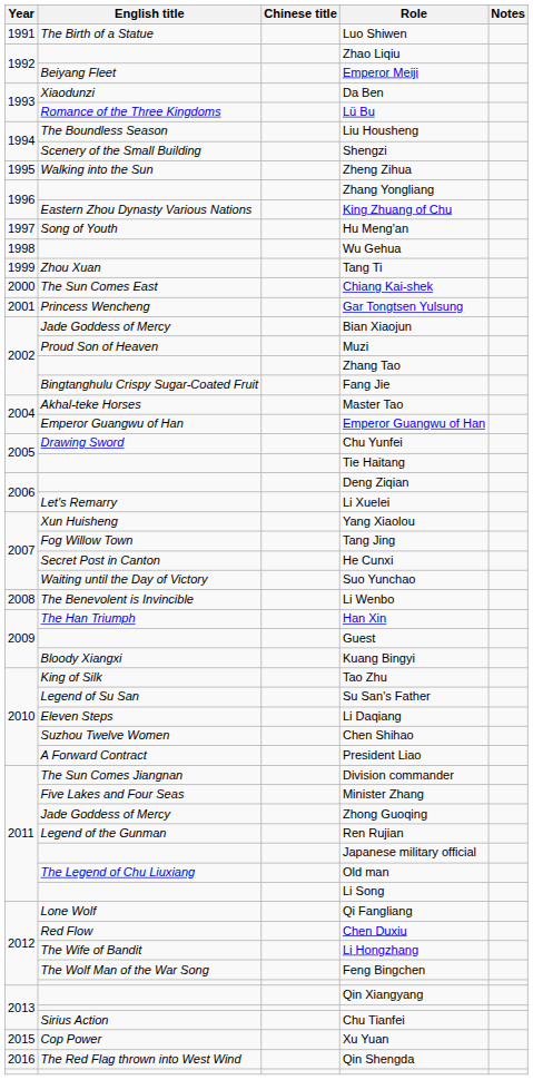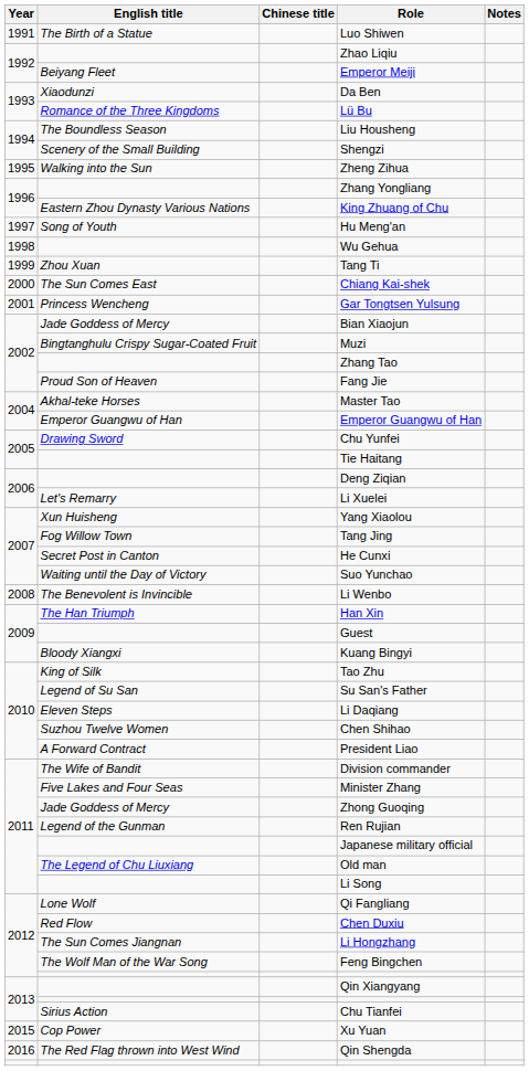 <table class="wikitable">
 <tr>
 <th>Year</th>
 <th>English title</th>
 <th>Chinese title</th>
 <th>Role</th>
 <th>Notes</th>
 </tr>
 <tr>
 <td>1991</td>
 <td><em>The Birth of a Statue</em></td>
 <td></td>
 <td>Luo Shiwen</td>
 <td></td>
 </tr>
 <tr>
 <td rowspan=2>1992</td>
 <td></td>
 <td></td>
 <td>Zhao Liqiu</td>
 <td></td>
 </tr>
 <tr>
 <td><em>Beiyang Fleet</em></td>
 <td></td>
 <td><a href='#'>Emperor Meiji</a></td>
 <td></td>
 </tr>
 <tr>
 <td rowspan=2>1993</td>
 <td><em>Xiaodunzi</em></td>
 <td></td>
 <td>Da Ben</td>
 <td></td>
 </tr>
 <tr>
 <td><em><a href='#'>Romance of the Three Kingdoms</a></em></td>
 <td></td>
 <td><a href='#'>Lü Bu</a></td>
 <td></td>
 </tr>
 <tr>
 <td rowspan=2>1994</td>
 <td><em>The Boundless Season</em></td>
 <td></td>
 <td>Liu Housheng</td>
 <td></td>
 </tr>
 <tr>
 <td><em>Scenery of the Small Building</em></td>
 <td></td>
 <td>Shengzi</td>
 <td></td>
 </tr>
 <tr>
 <td>1995</td>
 <td><em>Walking into the Sun</em></td>
 <td></td>
 <td>Zheng Zihua</td>
 <td></td>
 </tr>
 <tr>
 <td rowspan=2>1996</td>
 <td></td>
 <td></td>
 <td>Zhang Yongliang</td>
 <td></td>
 </tr>
 <tr>
 <td><em>Eastern Zhou Dynasty Various Nations</em></td>
 <td></td>
 <td><a href='#'>King Zhuang of Chu</a></td>
 <td></td>
 </tr>
 <tr>
 <td>1997</td>
 <td><em>Song of Youth</em></td>
 <td></td>
 <td>Hu Meng'an</td>
 <td></td>
 </tr>
 <tr>
 <td>1998</td>
 <td></td>
 <td></td>
 <td>Wu Gehua</td>
 <td></td>
 </tr>
 <tr>
 <td>1999</td>
 <td><em>Zhou Xuan</em></td>
 <td></td>
 <td>Tang Ti</td>
 <td></td>
 </tr>
 <tr>
 <td>2000</td>
 <td><em>The Sun Comes East</em></td>
 <td></td>
 <td><a href='#'>Chiang Kai-shek</a></td>
 <td></td>
 </tr>
 <tr>
 <td>2001</td>
 <td><em>Princess Wencheng</em></td>
 <td></td>
 <td><a href='#'>Gar Tongtsen Yulsung</a></td>
 <td></td>
 </tr>
 <tr>
 <td rowspan=4>2002</td>
 <td><em>Jade Goddess of Mercy</em></td>
 <td></td>
 <td>Bian Xiaojun</td>
 <td></td>
 </tr>
 <tr>
-<td><em>Proud Son of Heaven</em></td>
+<td><em>Bingtanghulu Crispy Sugar-Coated Fruit</em></td>
 <td></td>
 <td>Muzi</td>
 <td></td>
 </tr>
 <tr>
 <td></td>
 <td></td>
 <td>Zhang Tao</td>
 <td></td>
 </tr>
 <tr>
-<td><em>Bingtanghulu Crispy Sugar-Coated Fruit</em></td>
+<td><em>Proud Son of Heaven</em></td>
 <td></td>
 <td>Fang Jie</td>
 <td></td>
 </tr>
 <tr>
 <td rowspan=2>2004</td>
 <td><em>Akhal-teke Horses</em></td>
 <td></td>
 <td>Master Tao</td>
 <td></td>
 </tr>
 <tr>
 <td><em>Emperor Guangwu of Han</em></td>
 <td></td>
 <td><a href='#'>Emperor Guangwu of Han</a></td>
 <td></td>
 </tr>
 <tr>
 <td rowspan=2>2005</td>
 <td><em><a href='#'>Drawing Sword</a></em></td>
 <td></td>
 <td>Chu Yunfei</td>
 <td></td>
 </tr>
 <tr>
 <td></td>
 <td></td>
 <td>Tie Haitang</td>
 <td></td>
 </tr>
 <tr>
 <td rowspan=2>2006</td>
 <td></td>
 <td></td>
 <td>Deng Ziqian</td>
 <td></td>
 </tr>
 <tr>
 <td><em>Let's Remarry</em></td>
 <td></td>
 <td>Li Xuelei</td>
 <td></td>
 </tr>
 <tr>
 <td rowspan=4>2007</td>
 <td><em>Xun Huisheng</em></td>
 <td></td>
 <td>Yang Xiaolou</td>
 <td></td>
 </tr>
 <tr>
 <td><em>Fog Willow Town</em></td>
 <td></td>
 <td>Tang Jing</td>
 <td></td>
 </tr>
 <tr>
 <td><em>Secret Post in Canton</em></td>
 <td></td>
 <td>He Cunxi</td>
 <td></td>
 </tr>
 <tr>
 <td><em>Waiting until the Day of Victory</em></td>
 <td></td>
 <td>Suo Yunchao</td>
 <td></td>
 </tr>
 <tr>
 <td>2008</td>
 <td><em>The Benevolent is Invincible</em></td>
 <td></td>
 <td>Li Wenbo</td>
 <td></td>
 </tr>
 <tr>
 <td rowspan=3>2009</td>
 <td><em><a href='#'>The Han Triumph</a></em></td>
 <td></td>
 <td><a href='#'>Han Xin</a></td>
 <td></td>
 </tr>
 <tr>
 <td></td>
 <td></td>
 <td>Guest</td>
 <td></td>
 </tr>
 <tr>
 <td><em>Bloody Xiangxi</em></td>
 <td></td>
 <td>Kuang Bingyi</td>
 <td></td>
 </tr>
 <tr>
 <td rowspan=5>2010</td>
 <td><em>King of Silk</em></td>
 <td></td>
 <td>Tao Zhu</td>
 <td></td>
 </tr>
 <tr>
 <td><em>Legend of Su San</em></td>
 <td></td>
 <td>Su San's Father</td>
 <td></td>
 </tr>
 <tr>
 <td><em>Eleven Steps</em></td>
 <td></td>
 <td>Li Daqiang</td>
 <td></td>
 </tr>
 <tr>
 <td><em>Suzhou Twelve Women</em></td>
 <td></td>
 <td>Chen Shihao</td>
 <td></td>
 </tr>
 <tr>
 <td><em>A Forward Contract</em></td>
 <td></td>
 <td>President Liao</td>
 <td></td>
 </tr>
 <tr>
 <td rowspan=7>2011</td>
-<td><em>The Sun Comes Jiangnan</em></td>
+<td><em>The Wife of Bandit</em></td>
 <td></td>
 <td>Division commander</td>
 <td></td>
 </tr>
 <tr>
 <td><em>Five Lakes and Four Seas</em></td>
 <td></td>
 <td>Minister Zhang</td>
 <td></td>
 </tr>
 <tr>
 <td><em>Jade Goddess of Mercy</em></td>
 <td></td>
 <td>Zhong Guoqing</td>
 <td></td>
 </tr>
 <tr>
 <td><em>Legend of the Gunman</em></td>
 <td></td>
 <td>Ren Rujian</td>
 <td></td>
 </tr>
 <tr>
 <td></td>
 <td></td>
 <td>Japanese military official</td>
 <td></td>
 </tr>
 <tr>
 <td><em><a href='#'>The Legend of Chu Liuxiang</a></em></td>
 <td></td>
 <td>Old man</td>
 <td></td>
 </tr>
 <tr>
 <td></td>
 <td></td>
 <td>Li Song</td>
 <td></td>
 </tr>
 <tr>
 <td rowspan=5>2012</td>
 <td><em>Lone Wolf</em></td>
 <td></td>
 <td>Qi Fangliang</td>
 <td></td>
 </tr>
 <tr>
 <td><em>Red Flow</em></td>
 <td></td>
 <td><a href='#'>Chen Duxiu</a></td>
 <td></td>
 </tr>
 <tr>
-<td><em>The Wife of Bandit</em></td>
+<td><em>The Sun Comes Jiangnan</em></td>
 <td></td>
 <td><a href='#'>Li Hongzhang</a></td>
 <td></td>
 </tr>
 <tr>
 <td><em>The Wolf Man of the War Song</em></td>
 <td></td>
 <td>Feng Bingchen</td>
 <td></td>
 </tr>
 <tr>
 <td></td>
 <td></td>
 <td></td>
 <td></td>
 </tr>
 <tr>
 <td rowspan=3>2013</td>
 <td></td>
 <td></td>
 <td>Qin Xiangyang</td>
 <td></td>
 </tr>
 <tr>
 <td></td>
 <td></td>
 <td></td>
 <td></td>
 </tr>
 <tr>
 <td><em>Sirius Action</em></td>
 <td></td>
 <td>Chu Tianfei</td>
 <td></td>
 </tr>
 <tr>
 <td>2015</td>
 <td><em>Cop Power</em></td>
 <td></td>
 <td>Xu Yuan</td>
 <td></td>
 </tr>
 <tr>
 <td>2016</td>
 <td><em>The Red Flag thrown into West Wind </em></td>
 <td></td>
 <td>Qin Shengda</td>
 <td></td>
 </tr>
 <tr>
 <td></td>
 <td></td>
 <td></td>
 <td></td>
 <td></td>
 </tr>
 </table>
